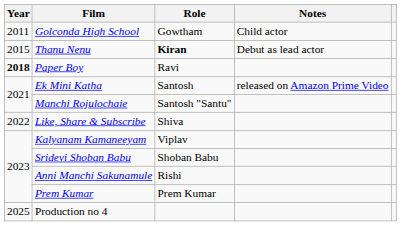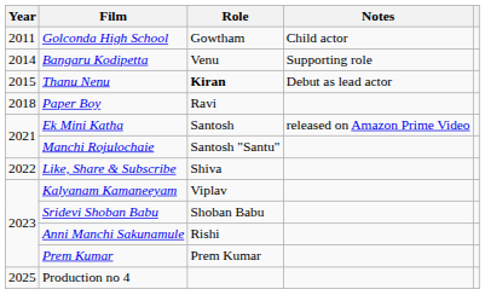 <table class="wikitable">
 <tr>
 <th>Year</th>
 <th>Film</th>
 <th>Role</th>
 <th>Notes</th>
 <th></th>
 </tr>
 <tr>
 <td>2011</td>
 <td><em><a href='#'>Golconda High School</a></em></td>
 <td>Gowtham</td>
 <td>Child actor</td>
 <td></td>
 </tr>
 <tr>
+<td>2014</td>
+<td><em><a href='#'>Bangaru Kodipetta</a></em></td>
+<td>Venu</td>
+<td>Supporting role</td>
+<td></td>
+</tr>
+<tr>
 <td>2015</td>
 <td><em><a href='#'>Thanu Nenu</a></em></td>
 <td><strong>Kiran</strong></td>
 <td>Debut as lead actor</td>
 <td></td>
 </tr>
 <tr>
-<td><strong>2018</strong></td>
+<td>2018</td>
 <td><em><a href='#'>Paper Boy</a></em></td>
 <td>Ravi</td>
 <td></td>
 <td></td>
 </tr>
 <tr>
 <td rowspan="2">2021</td>
 <td><em><a href='#'>Ek Mini Katha</a></em></td>
 <td>Santosh</td>
 <td>released on <a href='#'>Amazon Prime Video</a></td>
 <td></td>
 </tr>
 <tr>
 <td><em><a href='#'>Manchi Rojulochaie</a></em></td>
 <td>Santosh "Santu"</td>
 <td></td>
 <td></td>
 </tr>
 <tr>
 <td>2022</td>
 <td><em><a href='#'>Like, Share & Subscribe</a></em></td>
 <td>Shiva</td>
 <td></td>
 <td></td>
 </tr>
 <tr>
 <td rowspan="4">2023</td>
 <td><em><a href='#'>Kalyanam Kamaneeyam</a></em></td>
 <td>Viplav</td>
 <td></td>
 <td></td>
 </tr>
 <tr>
 <td><em><a href='#'>Sridevi Shoban Babu</a></em></td>
 <td>Shoban Babu</td>
 <td></td>
 <td></td>
 </tr>
 <tr>
 <td><em><a href='#'>Anni Manchi Sakunamule</a></em></td>
 <td>Rishi</td>
 <td></td>
 <td></td>
 </tr>
 <tr>
 <td><em><a href='#'>Prem Kumar</a></em></td>
 <td>Prem Kumar</td>
 <td></td>
 <td></td>
 </tr>
 <tr>
 <td>2025</td>
 <td>Production no 4</td>
 <td></td>
 <td></td>
 <td></td>
 </tr>
 </table>
